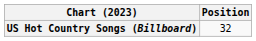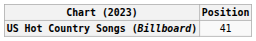 <table class="wikitable plainrowheaders" style="text-align:center">
 <tr>
 <th scope="col">Chart (2023)</th>
 <th scope="col">Position</th>
 </tr>
 <tr>
 <th scope="row">US Hot Country Songs (<em>Billboard</em>)</th>
-<td>32</td>
+<td>41</td>
 </tr>
 </table>
